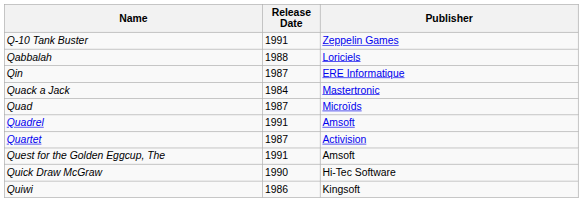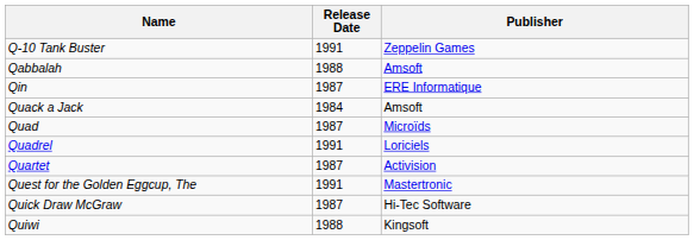 <table class="wikitable sortable" style="width:100%;">
 <tr>
 <th style="width:45%;">Name</th>
 <th style="width:10%;">Release Date</th>
 <th style="width:45%;">Publisher</th>
 </tr>
 <tr>
 <td><em>Q-10 Tank Buster</em></td>
 <td>1991</td>
 <td><a href='#'>Zeppelin Games</a></td>
 </tr>
 <tr>
 <td><em>Qabbalah</em></td>
 <td>1988</td>
-<td><a href='#'>Loriciels</a></td>
+<td><a href='#'>Amsoft</a></td>
 </tr>
 <tr>
 <td><em>Qin</em></td>
 <td>1987</td>
 <td><a href='#'>ERE Informatique</a></td>
 </tr>
 <tr>
 <td><em>Quack a Jack</em></td>
 <td>1984</td>
-<td><a href='#'>Mastertronic</a></td>
+<td>Amsoft</td>
 </tr>
 <tr>
 <td><em>Quad</em></td>
 <td>1987</td>
 <td><a href='#'>Microïds</a></td>
 </tr>
 <tr>
 <td><em><a href='#'>Quadrel</a></em></td>
 <td>1991</td>
-<td><a href='#'>Amsoft</a></td>
+<td><a href='#'>Loriciels</a></td>
 </tr>
 <tr>
 <td><em><a href='#'>Quartet</a></em></td>
 <td>1987</td>
 <td><a href='#'>Activision</a></td>
 </tr>
 <tr>
 <td><em>Quest for the Golden Eggcup, The</em></td>
 <td>1991</td>
-<td>Amsoft</td>
+<td><a href='#'>Mastertronic</a></td>
 </tr>
 <tr>
 <td><em>Quick Draw McGraw</em></td>
-<td>1990</td>
+<td>1987</td>
 <td>Hi-Tec Software</td>
 </tr>
 <tr>
 <td><em>Quiwi</em></td>
-<td>1986</td>
+<td>1988</td>
 <td>Kingsoft</td>
 </tr>
 </table>
